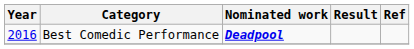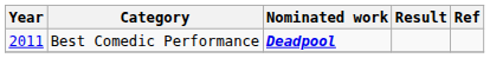 <table class="wikitable">
 <tr>
 <th>Year</th>
 <th>Category</th>
 <th>Nominated work</th>
 <th>Result</th>
 <th>Ref</th>
 </tr>
 <tr>
-<td><a href='#'>2016</a></td>
+<td><a href='#'>2011</a></td>
 <td>Best Comedic Performance</td>
 <td><strong><em><a href='#'>Deadpool</a></em></strong></td>
 <td></td>
 <td></td>
 </tr>
 <tr>
 </tr>
 </table>
